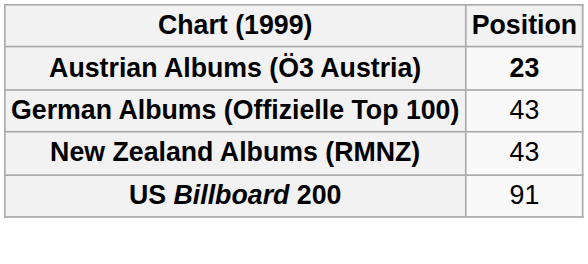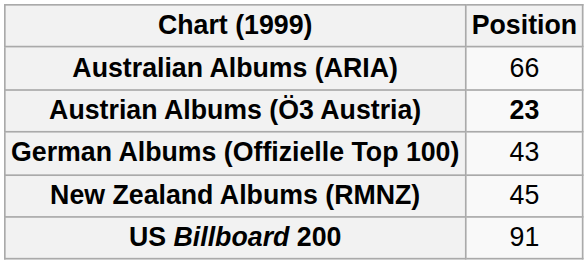 <table class="wikitable sortable plainrowheaders" style="text-align:center;">
 <tr>
 <th scope="col">Chart (1999)</th>
 <th scope="col">Position</th>
+</tr>
+<tr>
+<th scope="row">Australian Albums (ARIA)</th>
+<td>66</td>
 </tr>
 <tr>
 <th scope="row">Austrian Albums (Ö3 Austria)</th>
 <td><strong>23</strong></td>
 </tr>
 <tr>
 <th scope="row">German Albums (Offizielle Top 100)</th>
 <td>43</td>
 </tr>
 <tr>
 <th scope="row">New Zealand Albums (RMNZ)</th>
-<td>43</td>
+<td>45</td>
 </tr>
 <tr>
 <th scope="row">US <em>Billboard</em> 200</th>
 <td>91</td>
 </tr>
 </table>
